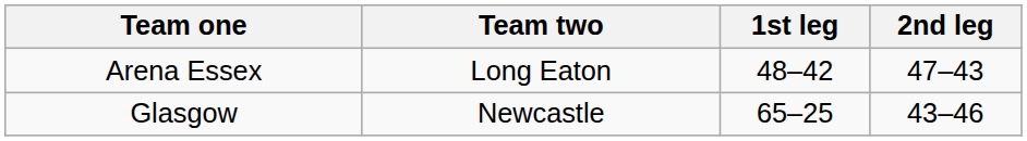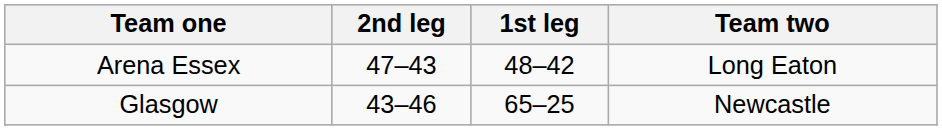 <table class="wikitable" style="text-align: center">
 <tr>
 <th width=200>Team one</th>
+<th width=80>2nd leg</th>
+<th width=80>1st leg</th>
 <th width=200>Team two</th>
-<th width=80>1st leg</th>
-<th width=80>2nd leg</th>
 </tr>
 <tr>
 <td>Arena Essex</td>
+<td>47–43</td>
+<td>48–42</td>
 <td>Long Eaton</td>
-<td>48–42</td>
-<td>47–43</td>
 </tr>
 <tr>
 <td>Glasgow</td>
+<td>43–46</td>
+<td>65–25</td>
 <td>Newcastle</td>
-<td>65–25</td>
-<td>43–46</td>
 </tr>
 </table>
